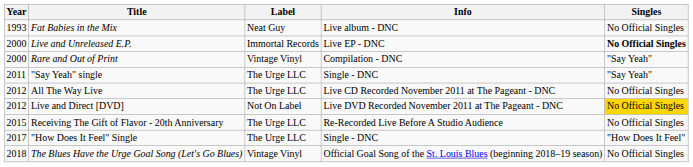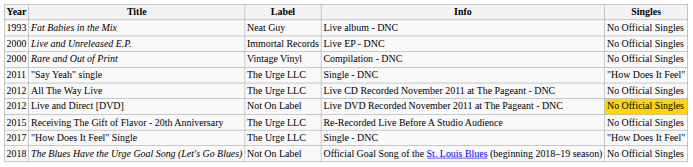 <table class="wikitable">
 <tr>
 <th>Year</th>
 <th>Title</th>
 <th>Label</th>
 <th>Info</th>
 <th>Singles</th>
 </tr>
 <tr>
 <td>1993</td>
 <td><em>Fat Babies in the Mix</em></td>
 <td>Neat Guy</td>
 <td>Live album - DNC</td>
 <td>No Official Singles</td>
 </tr>
 <tr>
 <td>2000</td>
 <td><em>Live and Unreleased E.P.</em></td>
 <td>Immortal Records</td>
 <td>Live EP - DNC</td>
-<td><strong>No Official Singles</strong></td>
+<td>No Official Singles</td>
 </tr>
 <tr>
 <td>2000</td>
 <td><em>Rare and Out of Print</em></td>
 <td>Vintage Vinyl</td>
 <td>Compilation - DNC</td>
-<td>"Say Yeah"</td>
+<td>No Official Singles</td>
 </tr>
 <tr>
 <td>2011</td>
 <td>"Say Yeah" single</td>
 <td>The Urge LLC</td>
 <td>Single - DNC</td>
-<td>"Say Yeah"</td>
+<td>"How Does It Feel"</td>
 </tr>
 <tr>
 <td>2012</td>
 <td>All The Way Live</td>
 <td>The Urge LLC</td>
 <td>Live CD Recorded November 2011 at The Pageant - DNC</td>
 <td>No Official Singles</td>
 </tr>
 <tr>
 <td>2012</td>
 <td>Live and Direct [DVD]</td>
 <td>Not On Label</td>
 <td>Live DVD Recorded November 2011 at The Pageant - DNC</td>
 <td style="background: gold;">No Official Singles</td>
 </tr>
 <tr>
 <td>2015</td>
 <td>Receiving The Gift of Flavor - 20th Anniversary</td>
 <td>The Urge LLC</td>
 <td>Re-Recorded Live Before A Studio Audience</td>
 <td>No Official Singles</td>
 </tr>
 <tr>
 <td>2017</td>
 <td>"How Does It Feel" Single</td>
 <td>The Urge LLC</td>
 <td>Single - DNC</td>
 <td>"How Does It Feel"</td>
 </tr>
 <tr>
 <td>2018</td>
 <td><em>The Blues Have the Urge Goal Song (Let's Go Blues)</em></td>
-<td>Vintage Vinyl</td>
+<td>Not On Label</td>
 <td>Official Goal Song of the <a href='#'>St. Louis Blues</a> (beginning 2018–19 season)</td>
 <td>No Official Singles</td>
 </tr>
 </table>
